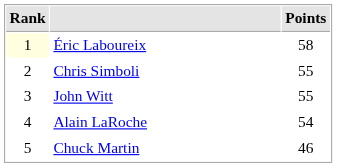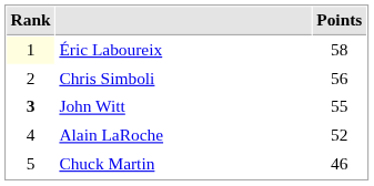 <table cellspacing="1" cellpadding="3" style="border:1px solid #AAAAAA;font-size:86%">
 <tr bgcolor="#E4E4E4">
 <th style="border-bottom:1px solid #AAAAAA" width=10>Rank</th>
 <th style="border-bottom:1px solid #AAAAAA" width=200></th>
 <th style="border-bottom:1px solid #AAAAAA" width=20>Points</th>
 </tr>
 <tr>
 <td align="center" style="background: lightyellow;">1</td>
 <td> <a href='#'>Éric Laboureix</a></td>
 <td align=center>58</td>
 </tr>
 <tr>
 <td align="center">2</td>
 <td> <a href='#'>Chris Simboli</a></td>
-<td align=center>55</td>
+<td align=center>56</td>
 </tr>
 <tr>
-<td align="center">3</td>
+<td align="center"><strong>3</strong></td>
 <td> <a href='#'>John Witt</a></td>
 <td align=center>55</td>
 </tr>
 <tr>
 <td align="center">4</td>
 <td> <a href='#'>Alain LaRoche</a></td>
-<td align=center>54</td>
+<td align=center>52</td>
 </tr>
 <tr>
 <td align="center">5</td>
 <td> <a href='#'>Chuck Martin</a></td>
 <td align=center>46</td>
 </tr>
 </table>
